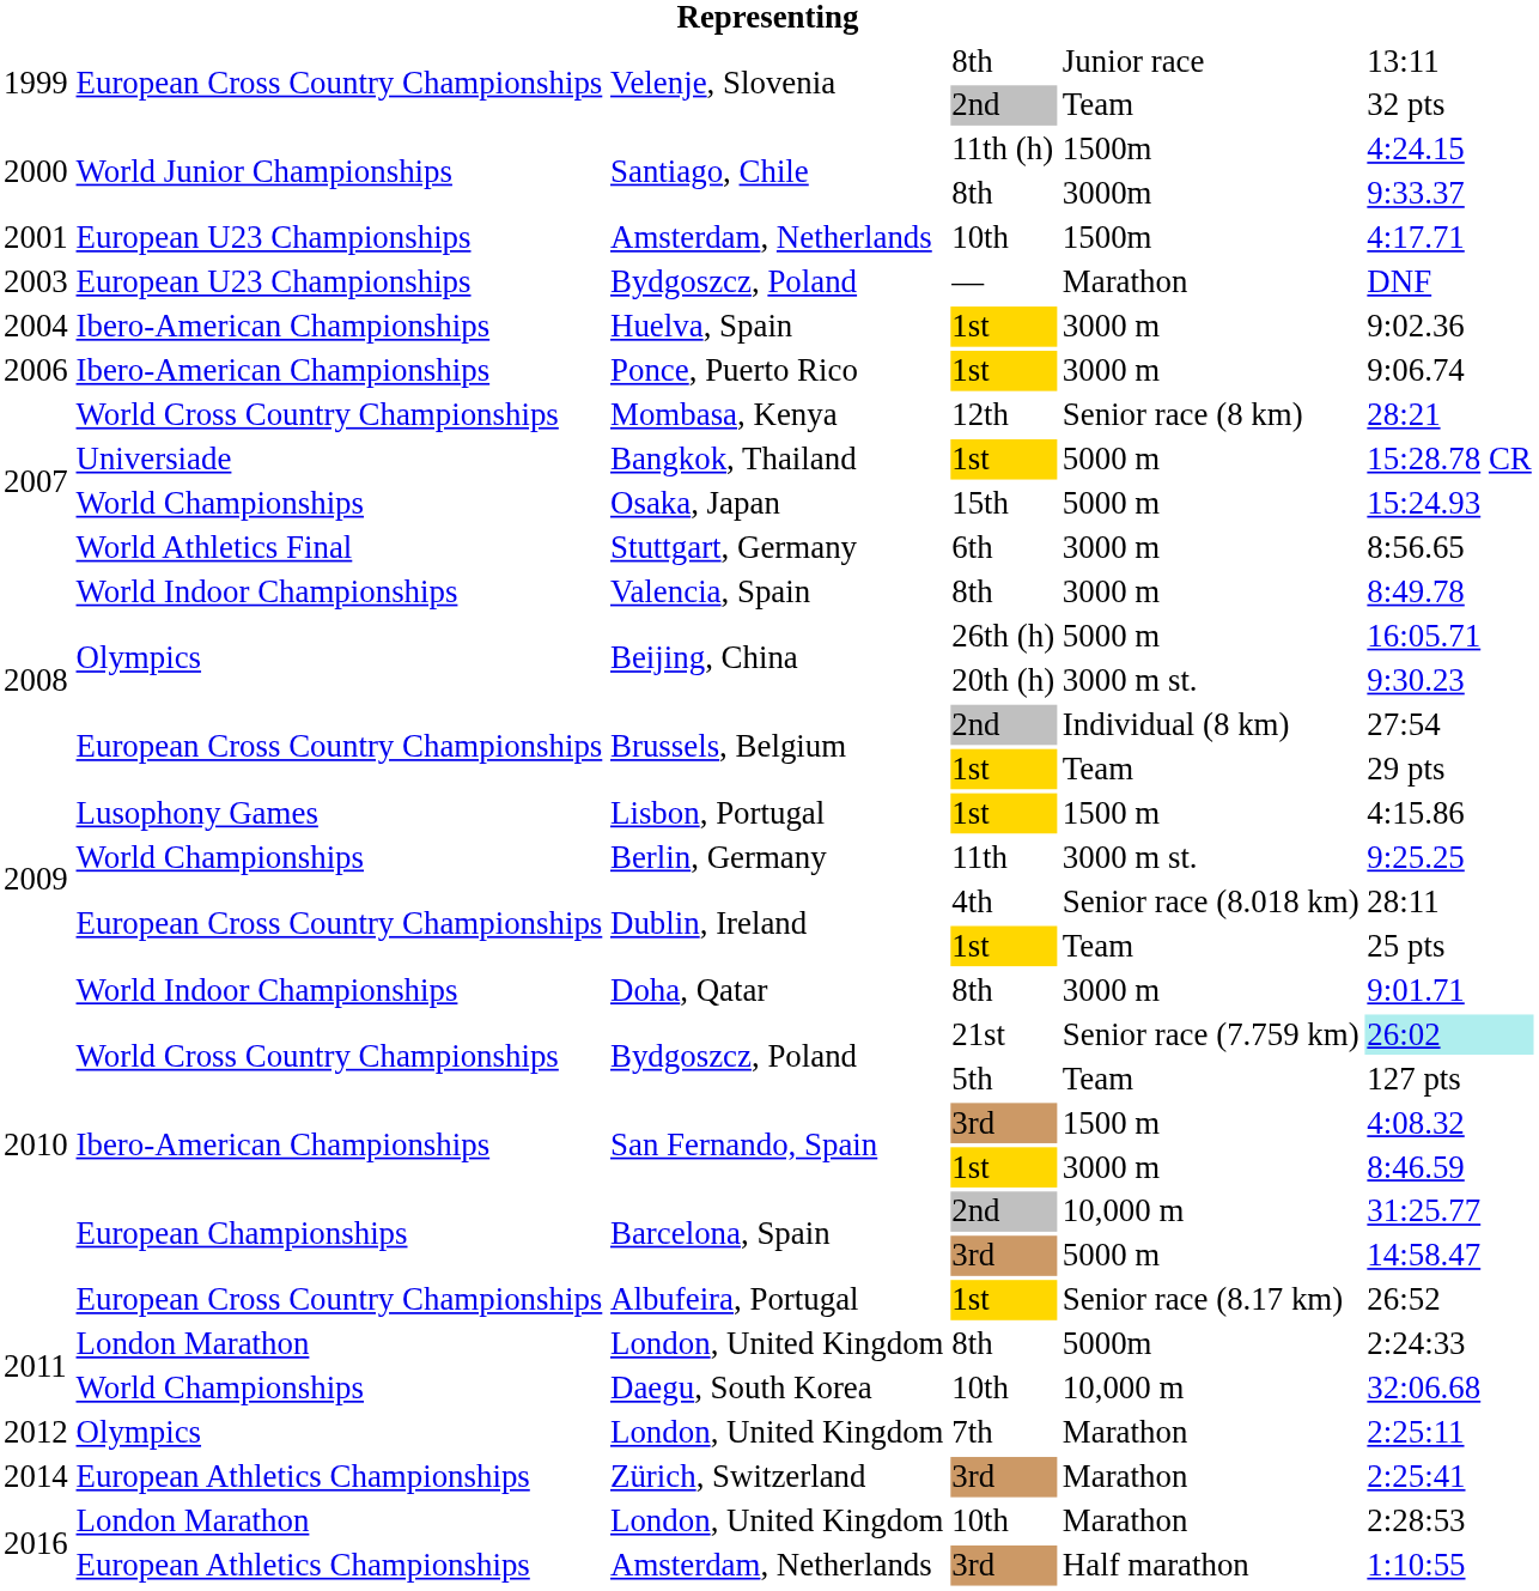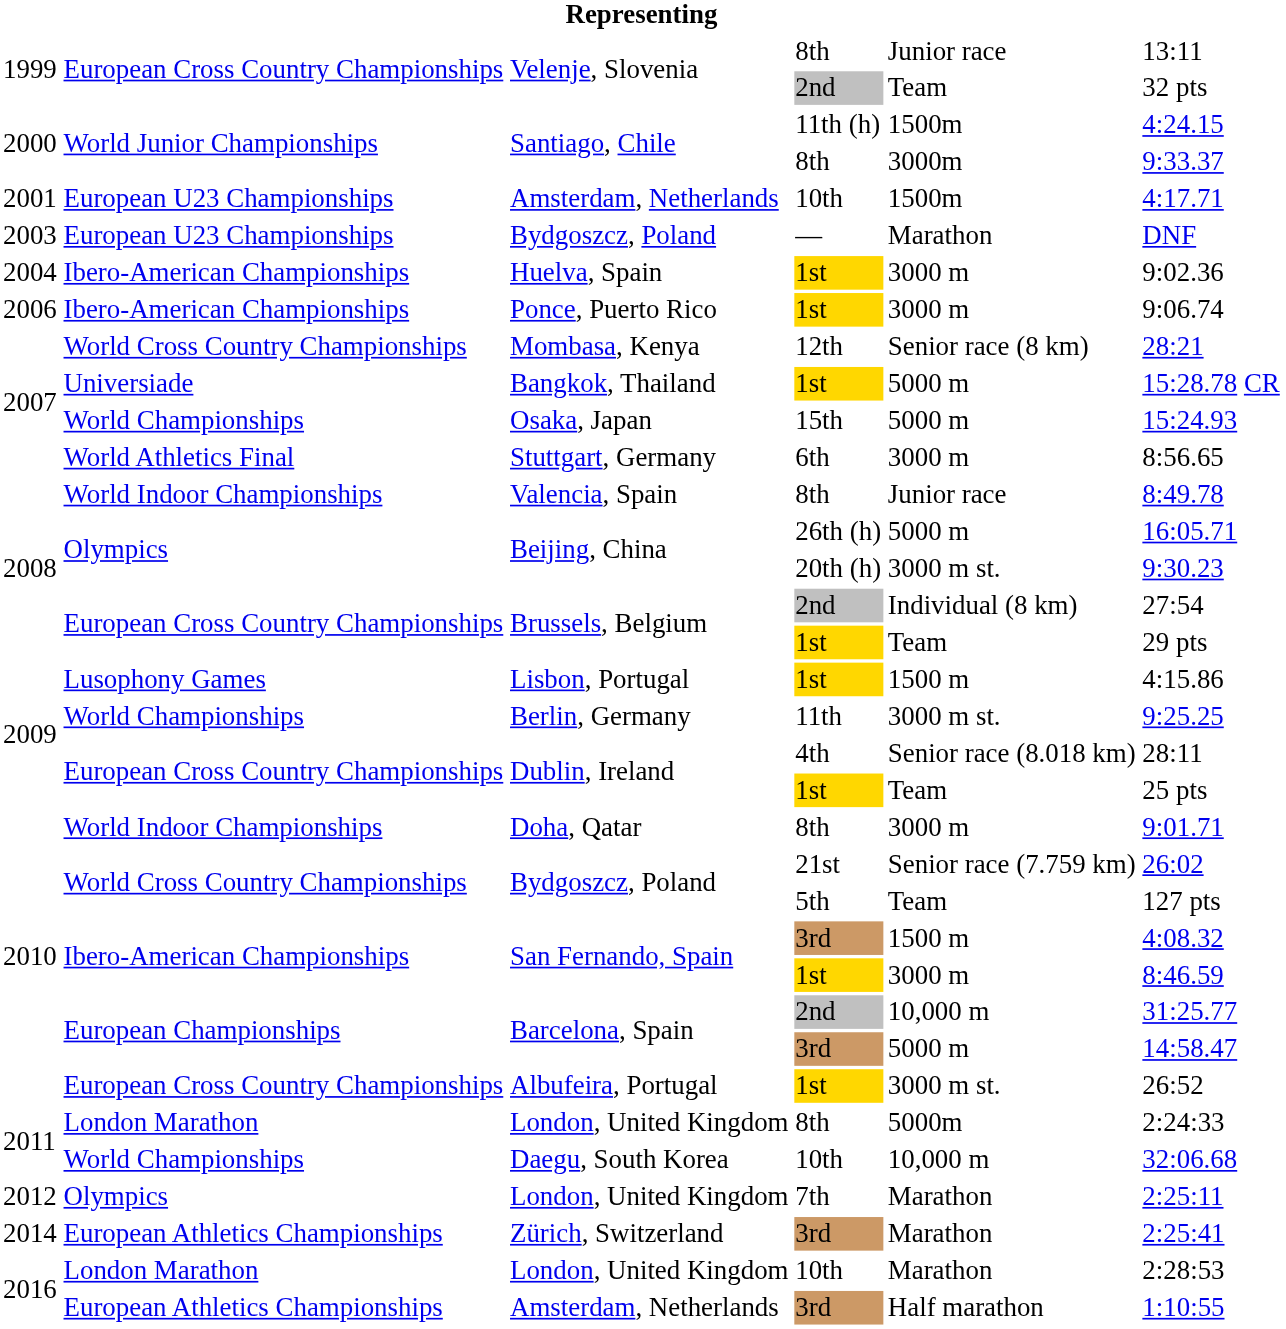 <table>
 <tr>
 <th colspan=6>Representing </th>
 </tr>
 <tr>
 <td rowspan=2>1999</td>
 <td rowspan=2><a href='#'>European Cross Country Championships</a></td>
 <td rowspan=2><a href='#'>Velenje</a>, Slovenia</td>
 <td>8th</td>
 <td>Junior race</td>
 <td>13:11</td>
 </tr>
 <tr>
 <td bgcolor=silver>2nd</td>
 <td>Team</td>
 <td>32 pts</td>
 </tr>
 <tr>
 <td rowspan=2>2000</td>
 <td rowspan=2><a href='#'>World Junior Championships</a></td>
 <td rowspan=2><a href='#'>Santiago</a>, <a href='#'>Chile</a></td>
 <td>11th (h)</td>
 <td>1500m</td>
 <td><a href='#'>4:24.15</a></td>
 </tr>
 <tr>
 <td>8th</td>
 <td>3000m</td>
 <td><a href='#'>9:33.37</a></td>
 </tr>
 <tr>
 <td>2001</td>
 <td><a href='#'>European U23 Championships</a></td>
 <td><a href='#'>Amsterdam</a>, <a href='#'>Netherlands</a></td>
 <td>10th</td>
 <td>1500m</td>
 <td><a href='#'>4:17.71</a></td>
 </tr>
 <tr>
 <td>2003</td>
 <td><a href='#'>European U23 Championships</a></td>
 <td><a href='#'>Bydgoszcz</a>, <a href='#'>Poland</a></td>
 <td>—</td>
 <td>Marathon</td>
 <td><a href='#'>DNF</a></td>
 </tr>
 <tr>
 <td>2004</td>
 <td><a href='#'>Ibero-American Championships</a></td>
 <td><a href='#'>Huelva</a>, Spain</td>
 <td bgcolor=gold>1st</td>
 <td>3000 m</td>
 <td>9:02.36</td>
 </tr>
 <tr>
 <td>2006</td>
 <td><a href='#'>Ibero-American Championships</a></td>
 <td><a href='#'>Ponce</a>, Puerto Rico</td>
 <td bgcolor=gold>1st</td>
 <td>3000 m</td>
 <td>9:06.74</td>
 </tr>
 <tr>
 <td rowspan=4>2007</td>
 <td><a href='#'>World Cross Country Championships</a></td>
 <td><a href='#'>Mombasa</a>, Kenya</td>
 <td>12th</td>
 <td>Senior race (8 km)</td>
 <td><a href='#'>28:21</a></td>
 </tr>
 <tr>
 <td><a href='#'>Universiade</a></td>
 <td><a href='#'>Bangkok</a>, Thailand</td>
 <td bgcolor=gold>1st</td>
 <td>5000 m</td>
 <td><a href='#'>15:28.78</a> <a href='#'>CR</a></td>
 </tr>
 <tr>
 <td><a href='#'>World Championships</a></td>
 <td><a href='#'>Osaka</a>, Japan</td>
 <td>15th</td>
 <td>5000 m</td>
 <td><a href='#'>15:24.93</a></td>
 </tr>
 <tr>
 <td><a href='#'>World Athletics Final</a></td>
 <td><a href='#'>Stuttgart</a>, Germany</td>
 <td>6th</td>
 <td>3000 m</td>
 <td>8:56.65</td>
 </tr>
 <tr>
 <td rowspan=5>2008</td>
 <td><a href='#'>World Indoor Championships</a></td>
 <td><a href='#'>Valencia</a>, Spain</td>
 <td>8th</td>
-<td>3000 m</td>
+<td>Junior race</td>
 <td><a href='#'>8:49.78</a></td>
 </tr>
 <tr>
 <td rowspan=2><a href='#'>Olympics</a></td>
 <td rowspan=2><a href='#'>Beijing</a>, China</td>
 <td>26th (h)</td>
 <td>5000 m</td>
 <td><a href='#'>16:05.71</a></td>
 </tr>
 <tr>
 <td>20th (h)</td>
 <td>3000 m st.</td>
 <td><a href='#'>9:30.23</a></td>
 </tr>
 <tr>
 <td rowspan=2><a href='#'>European Cross Country Championships</a></td>
 <td rowspan=2><a href='#'>Brussels</a>, Belgium</td>
 <td bgcolor=silver>2nd</td>
 <td>Individual (8 km)</td>
 <td>27:54</td>
 </tr>
 <tr>
 <td bgcolor="gold">1st</td>
 <td>Team</td>
 <td>29 pts</td>
 </tr>
 <tr>
 <td rowspan=4>2009</td>
 <td><a href='#'>Lusophony Games</a></td>
 <td><a href='#'>Lisbon</a>, Portugal</td>
 <td bgcolor=gold>1st</td>
 <td>1500 m</td>
 <td>4:15.86</td>
 </tr>
 <tr>
 <td><a href='#'>World Championships</a></td>
 <td><a href='#'>Berlin</a>, Germany</td>
 <td>11th</td>
 <td>3000 m st.</td>
 <td><a href='#'>9:25.25</a></td>
 </tr>
 <tr>
 <td rowspan=2><a href='#'>European Cross Country Championships</a></td>
 <td rowspan=2><a href='#'>Dublin</a>, Ireland</td>
 <td>4th</td>
 <td>Senior race (8.018 km)</td>
 <td>28:11</td>
 </tr>
 <tr>
 <td bgcolor=gold>1st</td>
 <td>Team</td>
 <td>25 pts</td>
 </tr>
 <tr>
 <td rowspan=8>2010</td>
 <td><a href='#'>World Indoor Championships</a></td>
 <td><a href='#'>Doha</a>, Qatar</td>
 <td>8th</td>
 <td>3000 m</td>
 <td><a href='#'>9:01.71</a></td>
 </tr>
 <tr>
 <td rowspan=2><a href='#'>World Cross Country Championships</a></td>
 <td rowspan=2><a href='#'>Bydgoszcz</a>, Poland</td>
 <td>21st</td>
 <td>Senior race (7.759 km)</td>
-<td style="background: paleturquoise;"><a href='#'>26:02</a></td>
+<td><a href='#'>26:02</a></td>
 </tr>
 <tr>
 <td>5th</td>
 <td>Team</td>
 <td>127 pts</td>
 </tr>
 <tr>
 <td rowspan=2><a href='#'>Ibero-American Championships</a></td>
 <td rowspan=2><a href='#'>San Fernando, Spain</a></td>
 <td bgcolor=cc9966>3rd</td>
 <td>1500 m</td>
 <td><a href='#'>4:08.32</a></td>
 </tr>
 <tr>
 <td bgcolor=gold>1st</td>
 <td>3000 m</td>
 <td><a href='#'>8:46.59</a></td>
 </tr>
 <tr>
 <td rowspan=2><a href='#'>European Championships</a></td>
 <td rowspan=2><a href='#'>Barcelona</a>, Spain</td>
 <td bgcolor=silver>2nd</td>
 <td>10,000 m</td>
 <td><a href='#'>31:25.77</a></td>
 </tr>
 <tr>
 <td bgcolor=cc9966>3rd</td>
 <td>5000 m</td>
 <td><a href='#'>14:58.47</a></td>
 </tr>
 <tr>
 <td><a href='#'>European Cross Country Championships</a></td>
 <td><a href='#'>Albufeira</a>, Portugal</td>
 <td bgcolor=gold>1st</td>
-<td>Senior race (8.17 km)</td>
+<td>3000 m st.</td>
 <td>26:52</td>
 </tr>
 <tr>
 <td rowspan=2>2011</td>
 <td><a href='#'>London Marathon</a></td>
 <td><a href='#'>London</a>, United Kingdom</td>
 <td>8th</td>
 <td>5000m</td>
 <td>2:24:33</td>
 </tr>
 <tr>
 <td><a href='#'>World Championships</a></td>
 <td><a href='#'>Daegu</a>, South Korea</td>
 <td>10th</td>
 <td>10,000 m</td>
 <td><a href='#'>32:06.68</a></td>
 </tr>
 <tr>
 <td>2012</td>
 <td><a href='#'>Olympics</a></td>
 <td><a href='#'>London</a>, United Kingdom</td>
 <td>7th</td>
 <td>Marathon</td>
 <td><a href='#'>2:25:11</a></td>
 </tr>
 <tr>
 <td>2014</td>
 <td><a href='#'>European Athletics Championships</a></td>
 <td><a href='#'>Zürich</a>, Switzerland</td>
 <td bgcolor=cc9966>3rd</td>
 <td>Marathon</td>
 <td><a href='#'>2:25:41</a></td>
 </tr>
 <tr>
 <td rowspan=2>2016</td>
 <td><a href='#'>London Marathon</a></td>
 <td><a href='#'>London</a>, United Kingdom</td>
 <td>10th</td>
 <td>Marathon</td>
 <td>2:28:53</td>
 </tr>
 <tr>
 <td><a href='#'>European Athletics Championships</a></td>
 <td><a href='#'>Amsterdam</a>, Netherlands</td>
 <td bgcolor=cc9966>3rd</td>
 <td>Half marathon</td>
 <td><a href='#'>1:10:55</a></td>
 </tr>
 </table>
